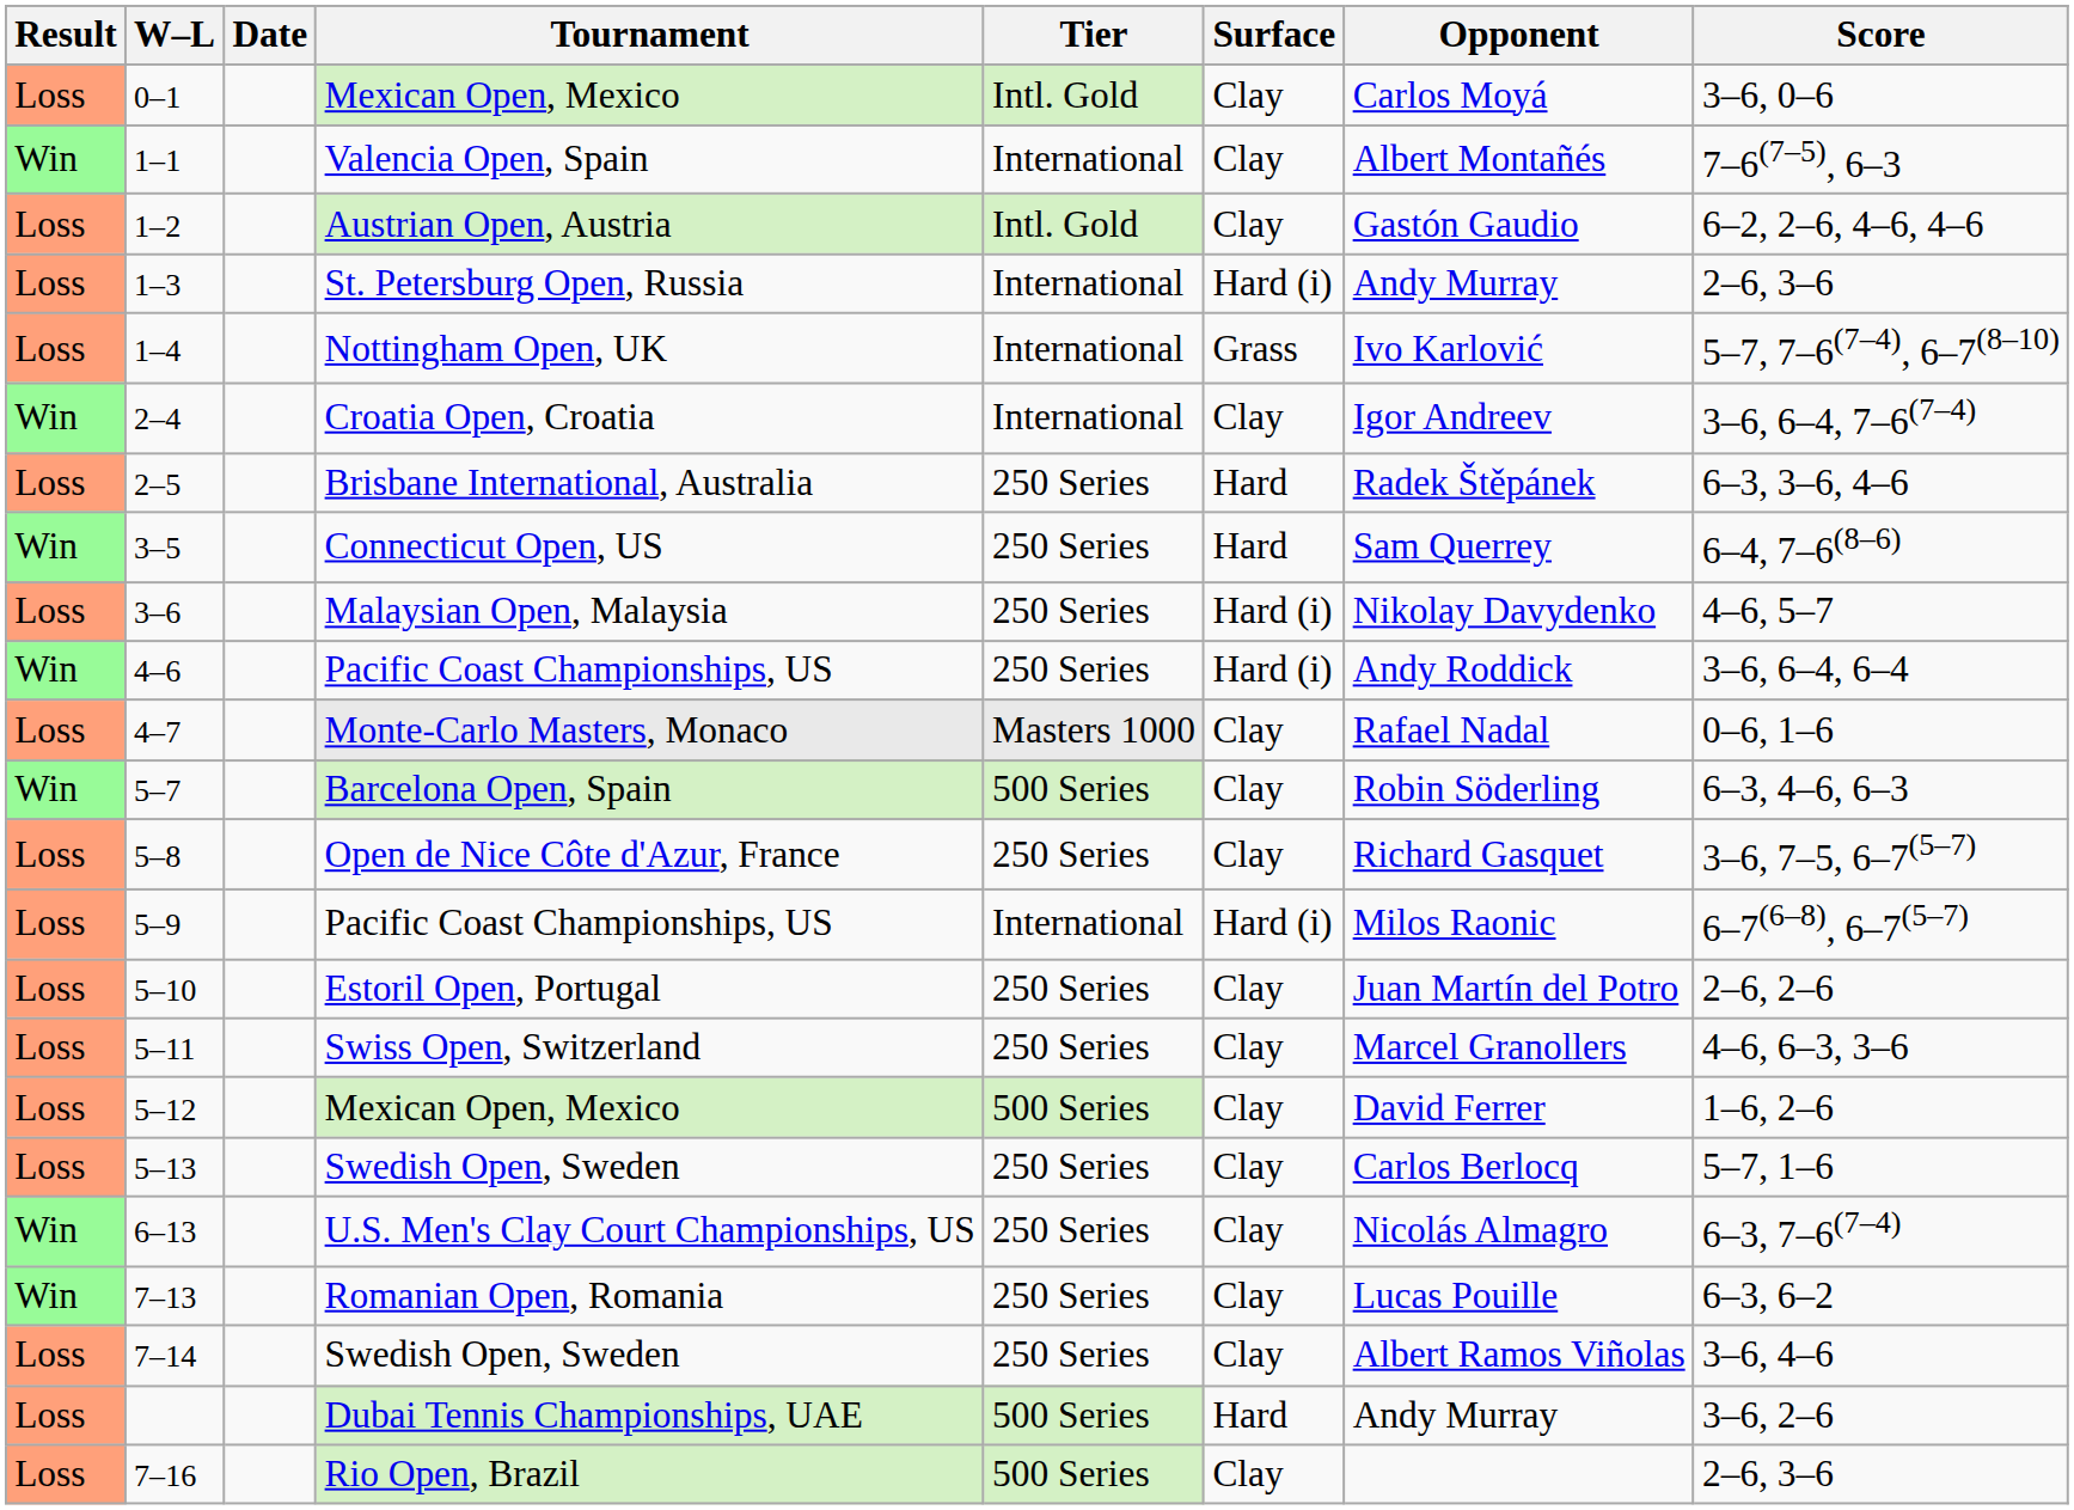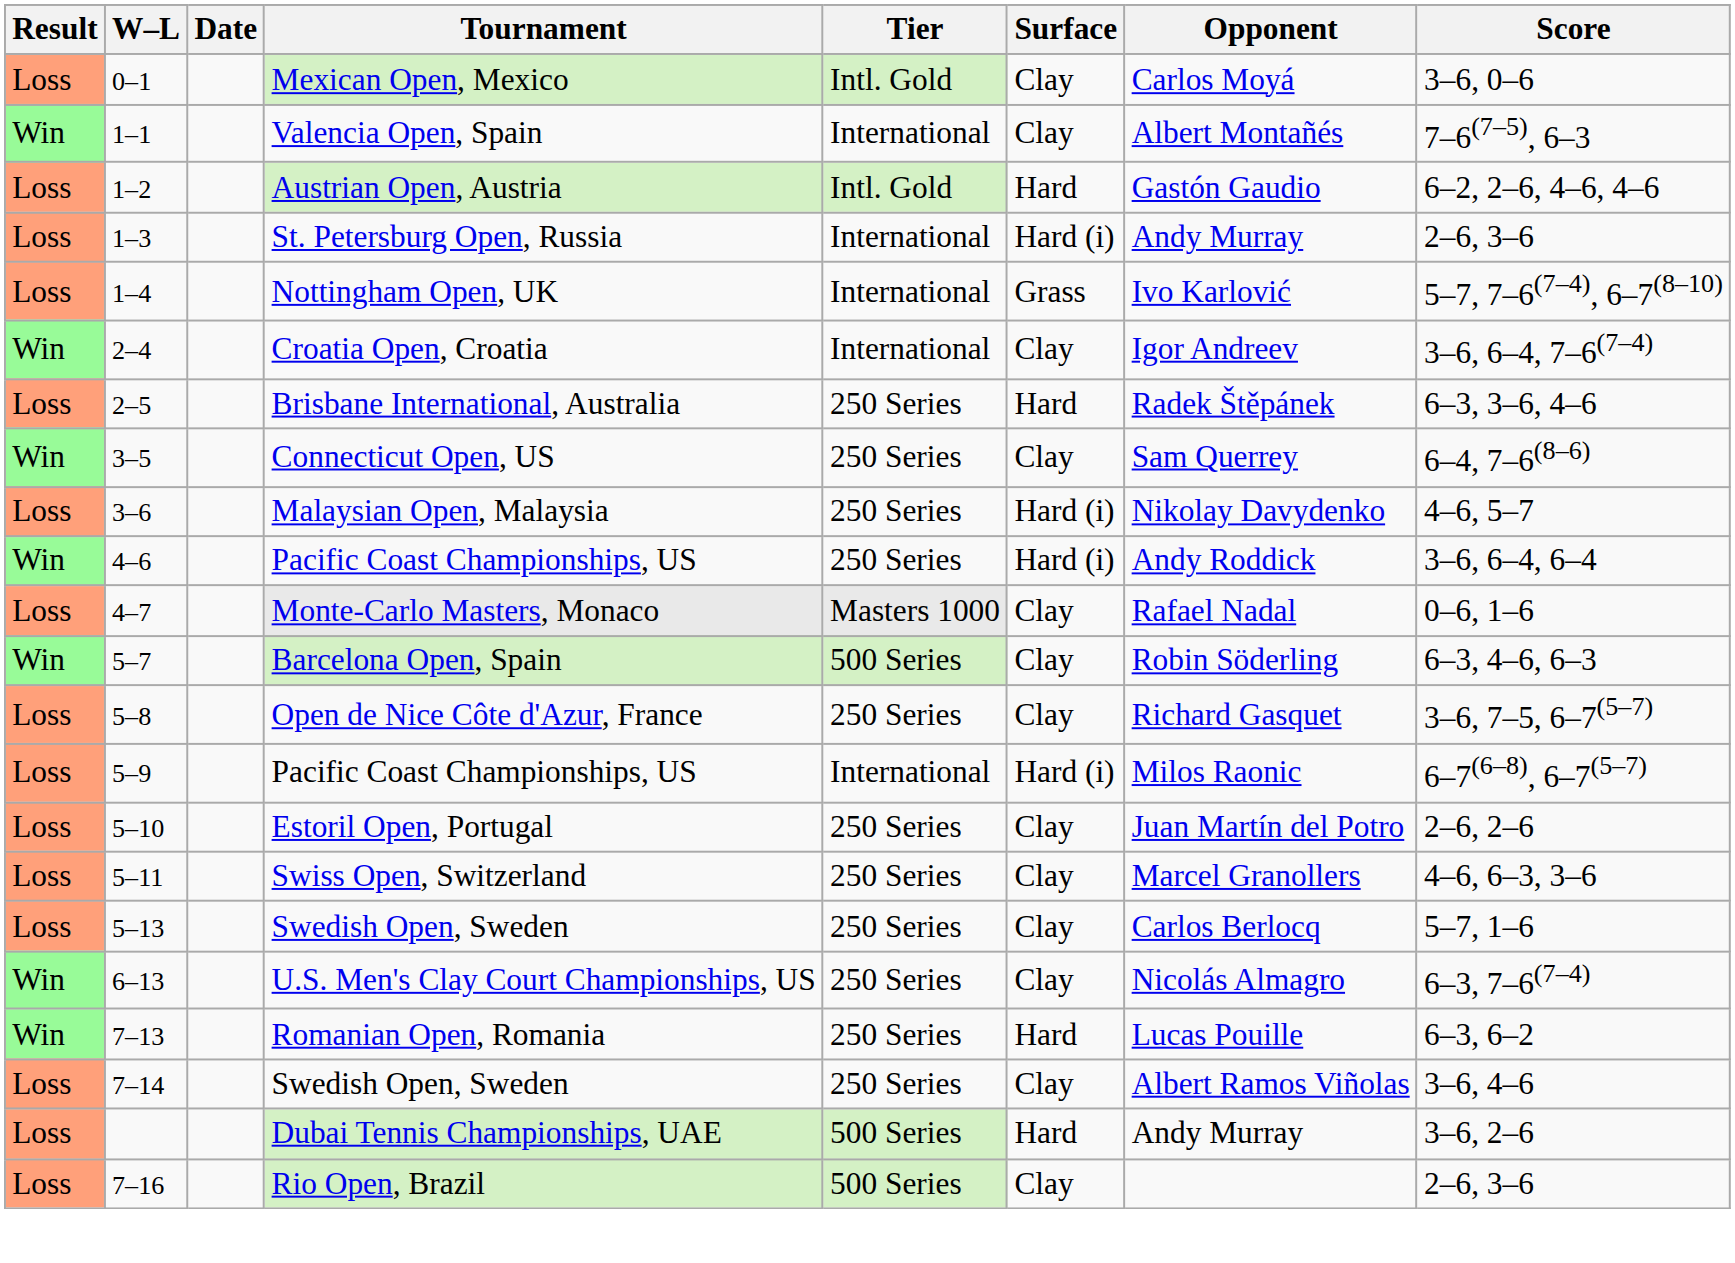 <table class="sortable wikitable">
 <tr>
 <th>Result</th>
 <th class="unsortable">W–L</th>
 <th>Date</th>
 <th>Tournament</th>
 <th>Tier</th>
 <th>Surface</th>
 <th>Opponent</th>
 <th class="unsortable">Score</th>
 </tr>
 <tr>
 <td bgcolor=FFA07A>Loss</td>
 <td><small>0–1</small></td>
 <td><a href='#'></a></td>
 <td style="background:#D4F1C5;"><a href='#'>Mexican Open</a>, Mexico</td>
 <td style="background:#D4F1C5;">Intl. Gold</td>
 <td>Clay</td>
 <td> <a href='#'>Carlos Moyá</a></td>
 <td>3–6, 0–6</td>
 </tr>
 <tr>
 <td bgcolor=98FB98>Win</td>
 <td><small>1–1</small></td>
 <td><a href='#'></a></td>
 <td><a href='#'>Valencia Open</a>, Spain</td>
 <td>International</td>
 <td>Clay</td>
 <td> <a href='#'>Albert Montañés</a></td>
 <td>7–6<sup>(7–5)</sup>, 6–3</td>
 </tr>
 <tr>
 <td bgcolor=FFA07A>Loss</td>
 <td><small>1–2</small></td>
 <td><a href='#'></a></td>
 <td style="background:#D4F1C5;"><a href='#'>Austrian Open</a>, Austria</td>
 <td style="background:#D4F1C5;">Intl. Gold</td>
-<td>Clay</td>
+<td>Hard</td>
 <td> <a href='#'>Gastón Gaudio</a></td>
 <td>6–2, 2–6, 4–6, 4–6</td>
 </tr>
 <tr>
 <td bgcolor=FFA07A>Loss</td>
 <td><small>1–3</small></td>
 <td><a href='#'></a></td>
 <td><a href='#'>St. Petersburg Open</a>, Russia</td>
 <td>International</td>
 <td>Hard (i)</td>
 <td> <a href='#'>Andy Murray</a></td>
 <td>2–6, 3–6</td>
 </tr>
 <tr>
 <td bgcolor=FFA07A>Loss</td>
 <td><small>1–4</small></td>
 <td><a href='#'></a></td>
 <td><a href='#'>Nottingham Open</a>, UK</td>
 <td>International</td>
 <td>Grass</td>
 <td> <a href='#'>Ivo Karlović</a></td>
 <td>5–7, 7–6<sup>(7–4)</sup>, 6–7<sup>(8–10)</sup></td>
 </tr>
 <tr>
 <td bgcolor=98FB98>Win</td>
 <td><small>2–4</small></td>
 <td><a href='#'></a></td>
 <td><a href='#'>Croatia Open</a>, Croatia</td>
 <td>International</td>
 <td>Clay</td>
 <td> <a href='#'>Igor Andreev</a></td>
 <td>3–6, 6–4, 7–6<sup>(7–4)</sup></td>
 </tr>
 <tr>
 <td bgcolor=FFA07A>Loss</td>
 <td><small>2–5</small></td>
 <td><a href='#'></a></td>
 <td><a href='#'>Brisbane International</a>, Australia</td>
 <td>250 Series</td>
 <td>Hard</td>
 <td> <a href='#'>Radek Štěpánek</a></td>
 <td>6–3, 3–6, 4–6</td>
 </tr>
 <tr>
 <td bgcolor=98FB98>Win</td>
 <td><small>3–5</small></td>
 <td><a href='#'></a></td>
 <td><a href='#'>Connecticut Open</a>, US</td>
 <td>250 Series</td>
-<td>Hard</td>
+<td>Clay</td>
 <td> <a href='#'>Sam Querrey</a></td>
 <td>6–4, 7–6<sup>(8–6)</sup></td>
 </tr>
 <tr>
 <td bgcolor=FFA07A>Loss</td>
 <td><small>3–6</small></td>
 <td><a href='#'></a></td>
 <td><a href='#'>Malaysian Open</a>, Malaysia</td>
 <td>250 Series</td>
 <td>Hard (i)</td>
 <td> <a href='#'>Nikolay Davydenko</a></td>
 <td>4–6, 5–7</td>
 </tr>
 <tr>
 <td bgcolor=98FB98>Win</td>
 <td><small>4–6</small></td>
 <td><a href='#'></a></td>
 <td><a href='#'>Pacific Coast Championships</a>, US</td>
 <td>250 Series</td>
 <td>Hard (i)</td>
 <td> <a href='#'>Andy Roddick</a></td>
 <td>3–6, 6–4, 6–4</td>
 </tr>
 <tr>
 <td bgcolor=FFA07A>Loss</td>
 <td><small>4–7</small></td>
 <td><a href='#'></a></td>
 <td style="background:#E9E9E9;"><a href='#'>Monte-Carlo Masters</a>, Monaco</td>
 <td style="background:#E9E9E9;">Masters 1000</td>
 <td>Clay</td>
 <td> <a href='#'>Rafael Nadal</a></td>
 <td>0–6, 1–6</td>
 </tr>
 <tr>
 <td bgcolor=98FB98>Win</td>
 <td><small>5–7</small></td>
 <td><a href='#'></a></td>
 <td style="background:#D4F1C5;"><a href='#'>Barcelona Open</a>, Spain</td>
 <td style="background:#D4F1C5;">500 Series</td>
 <td>Clay</td>
 <td> <a href='#'>Robin Söderling</a></td>
 <td>6–3, 4–6, 6–3</td>
 </tr>
 <tr>
 <td bgcolor=FFA07A>Loss</td>
 <td><small>5–8</small></td>
 <td><a href='#'></a></td>
 <td><a href='#'>Open de Nice Côte d'Azur</a>, France</td>
 <td>250 Series</td>
 <td>Clay</td>
 <td> <a href='#'>Richard Gasquet</a></td>
 <td>3–6, 7–5, 6–7<sup>(5–7)</sup></td>
 </tr>
 <tr>
 <td bgcolor=FFA07A>Loss</td>
 <td><small>5–9</small></td>
 <td><a href='#'></a></td>
 <td>Pacific Coast Championships, US</td>
 <td>International</td>
 <td>Hard (i)</td>
 <td> <a href='#'>Milos Raonic</a></td>
 <td>6–7<sup>(6–8)</sup>, 6–7<sup>(5–7)</sup></td>
 </tr>
 <tr>
 <td bgcolor=FFA07A>Loss</td>
 <td><small>5–10</small></td>
 <td><a href='#'></a></td>
 <td><a href='#'>Estoril Open</a>, Portugal</td>
 <td>250 Series</td>
 <td>Clay</td>
 <td> <a href='#'>Juan Martín del Potro</a></td>
 <td>2–6, 2–6</td>
 </tr>
 <tr>
 <td bgcolor=FFA07A>Loss</td>
 <td><small>5–11</small></td>
 <td><a href='#'></a></td>
 <td><a href='#'>Swiss Open</a>, Switzerland</td>
 <td>250 Series</td>
 <td>Clay</td>
 <td> <a href='#'>Marcel Granollers</a></td>
 <td>4–6, 6–3, 3–6</td>
 </tr>
 <tr>
 <td bgcolor=FFA07A>Loss</td>
-<td><small>5–12</small></td>
-<td><a href='#'></a></td>
-<td style="background:#D4F1C5;">Mexican Open, Mexico</td>
-<td style="background:#D4F1C5;">500 Series</td>
-<td>Clay</td>
-<td> <a href='#'>David Ferrer</a></td>
-<td>1–6, 2–6</td>
-</tr>
-<tr>
-<td bgcolor=FFA07A>Loss</td>
 <td><small>5–13</small></td>
 <td><a href='#'></a></td>
 <td><a href='#'>Swedish Open</a>, Sweden</td>
 <td>250 Series</td>
 <td>Clay</td>
 <td> <a href='#'>Carlos Berlocq</a></td>
 <td>5–7, 1–6</td>
 </tr>
 <tr>
 <td bgcolor=98FB98>Win</td>
 <td><small>6–13</small></td>
 <td><a href='#'></a></td>
 <td><a href='#'>U.S. Men's Clay Court Championships</a>, US</td>
 <td>250 Series</td>
 <td>Clay</td>
 <td> <a href='#'>Nicolás Almagro</a></td>
 <td>6–3, 7–6<sup>(7–4)</sup></td>
 </tr>
 <tr>
 <td bgcolor=98FB98>Win</td>
 <td><small>7–13</small></td>
 <td><a href='#'></a></td>
 <td><a href='#'>Romanian Open</a>, Romania</td>
 <td>250 Series</td>
-<td>Clay</td>
+<td>Hard</td>
 <td> <a href='#'>Lucas Pouille</a></td>
 <td>6–3, 6–2</td>
 </tr>
 <tr>
 <td bgcolor=FFA07A>Loss</td>
 <td><small>7–14</small></td>
 <td><a href='#'></a></td>
 <td>Swedish Open, Sweden</td>
 <td>250 Series</td>
 <td>Clay</td>
 <td> <a href='#'>Albert Ramos Viñolas</a></td>
 <td>3–6, 4–6</td>
 </tr>
 <tr>
 <td bgcolor=FFA07A>Loss</td>
 <td><small></small></td>
 <td><a href='#'></a></td>
 <td style="background:#D4F1C5;"><a href='#'>Dubai Tennis Championships</a>, UAE</td>
 <td style="background:#D4F1C5;">500 Series</td>
 <td>Hard</td>
 <td> Andy Murray</td>
 <td>3–6, 2–6</td>
 </tr>
 <tr>
 <td bgcolor=FFA07A>Loss</td>
 <td><small>7–16</small></td>
 <td><a href='#'></a></td>
 <td style="background:#d4f1c5;"><a href='#'>Rio Open</a>, Brazil</td>
 <td style="background:#d4f1c5;">500 Series</td>
 <td>Clay</td>
 <td></td>
 <td>2–6, 3–6</td>
 </tr>
 </table>
